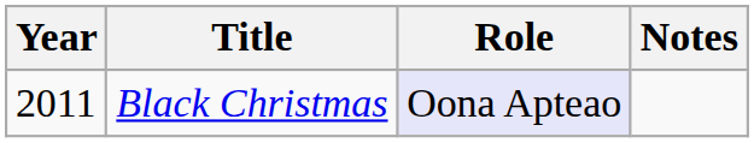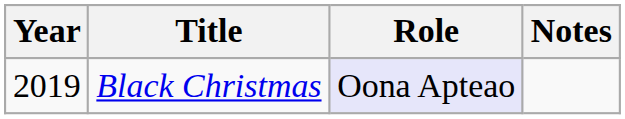 <table class="wikitable sortable">
 <tr>
 <th>Year</th>
 <th>Title</th>
 <th>Role</th>
 <th class="unsortable">Notes</th>
 </tr>
 <tr>
-<td>2011</td>
+<td>2019</td>
 <td><em><a href='#'>Black Christmas</a></em></td>
 <td style="background: lavender;">Oona Apteao</td>
 <td></td>
 </tr>
 </table>
